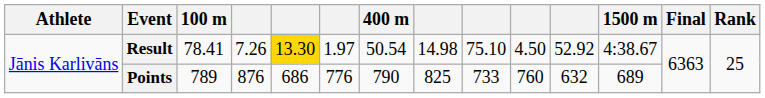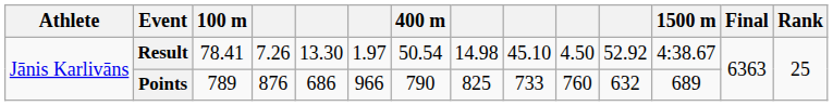 <table class="wikitable" style="font-size:90%">
 <tr>
 <th>Athlete</th>
 <th>Event</th>
 <th>100 m</th>
 <th></th>
 <th></th>
 <th></th>
 <th>400 m</th>
 <th></th>
 <th></th>
 <th></th>
 <th></th>
 <th>1500 m</th>
 <th>Final</th>
 <th>Rank</th>
 </tr>
 <tr align=center>
 <td rowspan=2 align=left><a href='#'>Jānis Karlivāns</a></td>
 <th style="font-size:95%">Result</th>
 <td>78.41</td>
 <td>7.26</td>
-<td style="background: gold;">13.30</td>
+<td>13.30</td>
 <td>1.97</td>
 <td>50.54</td>
 <td>14.98</td>
-<td>75.10</td>
+<td>45.10</td>
 <td>4.50</td>
 <td>52.92</td>
 <td>4:38.67</td>
 <td rowspan=2>6363</td>
 <td rowspan=2>25</td>
 </tr>
 <tr align=center>
 <th style="font-size:95%">Points</th>
 <td>789</td>
 <td>876</td>
 <td>686</td>
-<td>776</td>
+<td>966</td>
 <td>790</td>
 <td>825</td>
 <td>733</td>
 <td>760</td>
 <td>632</td>
 <td>689</td>
 </tr>
 </table>
